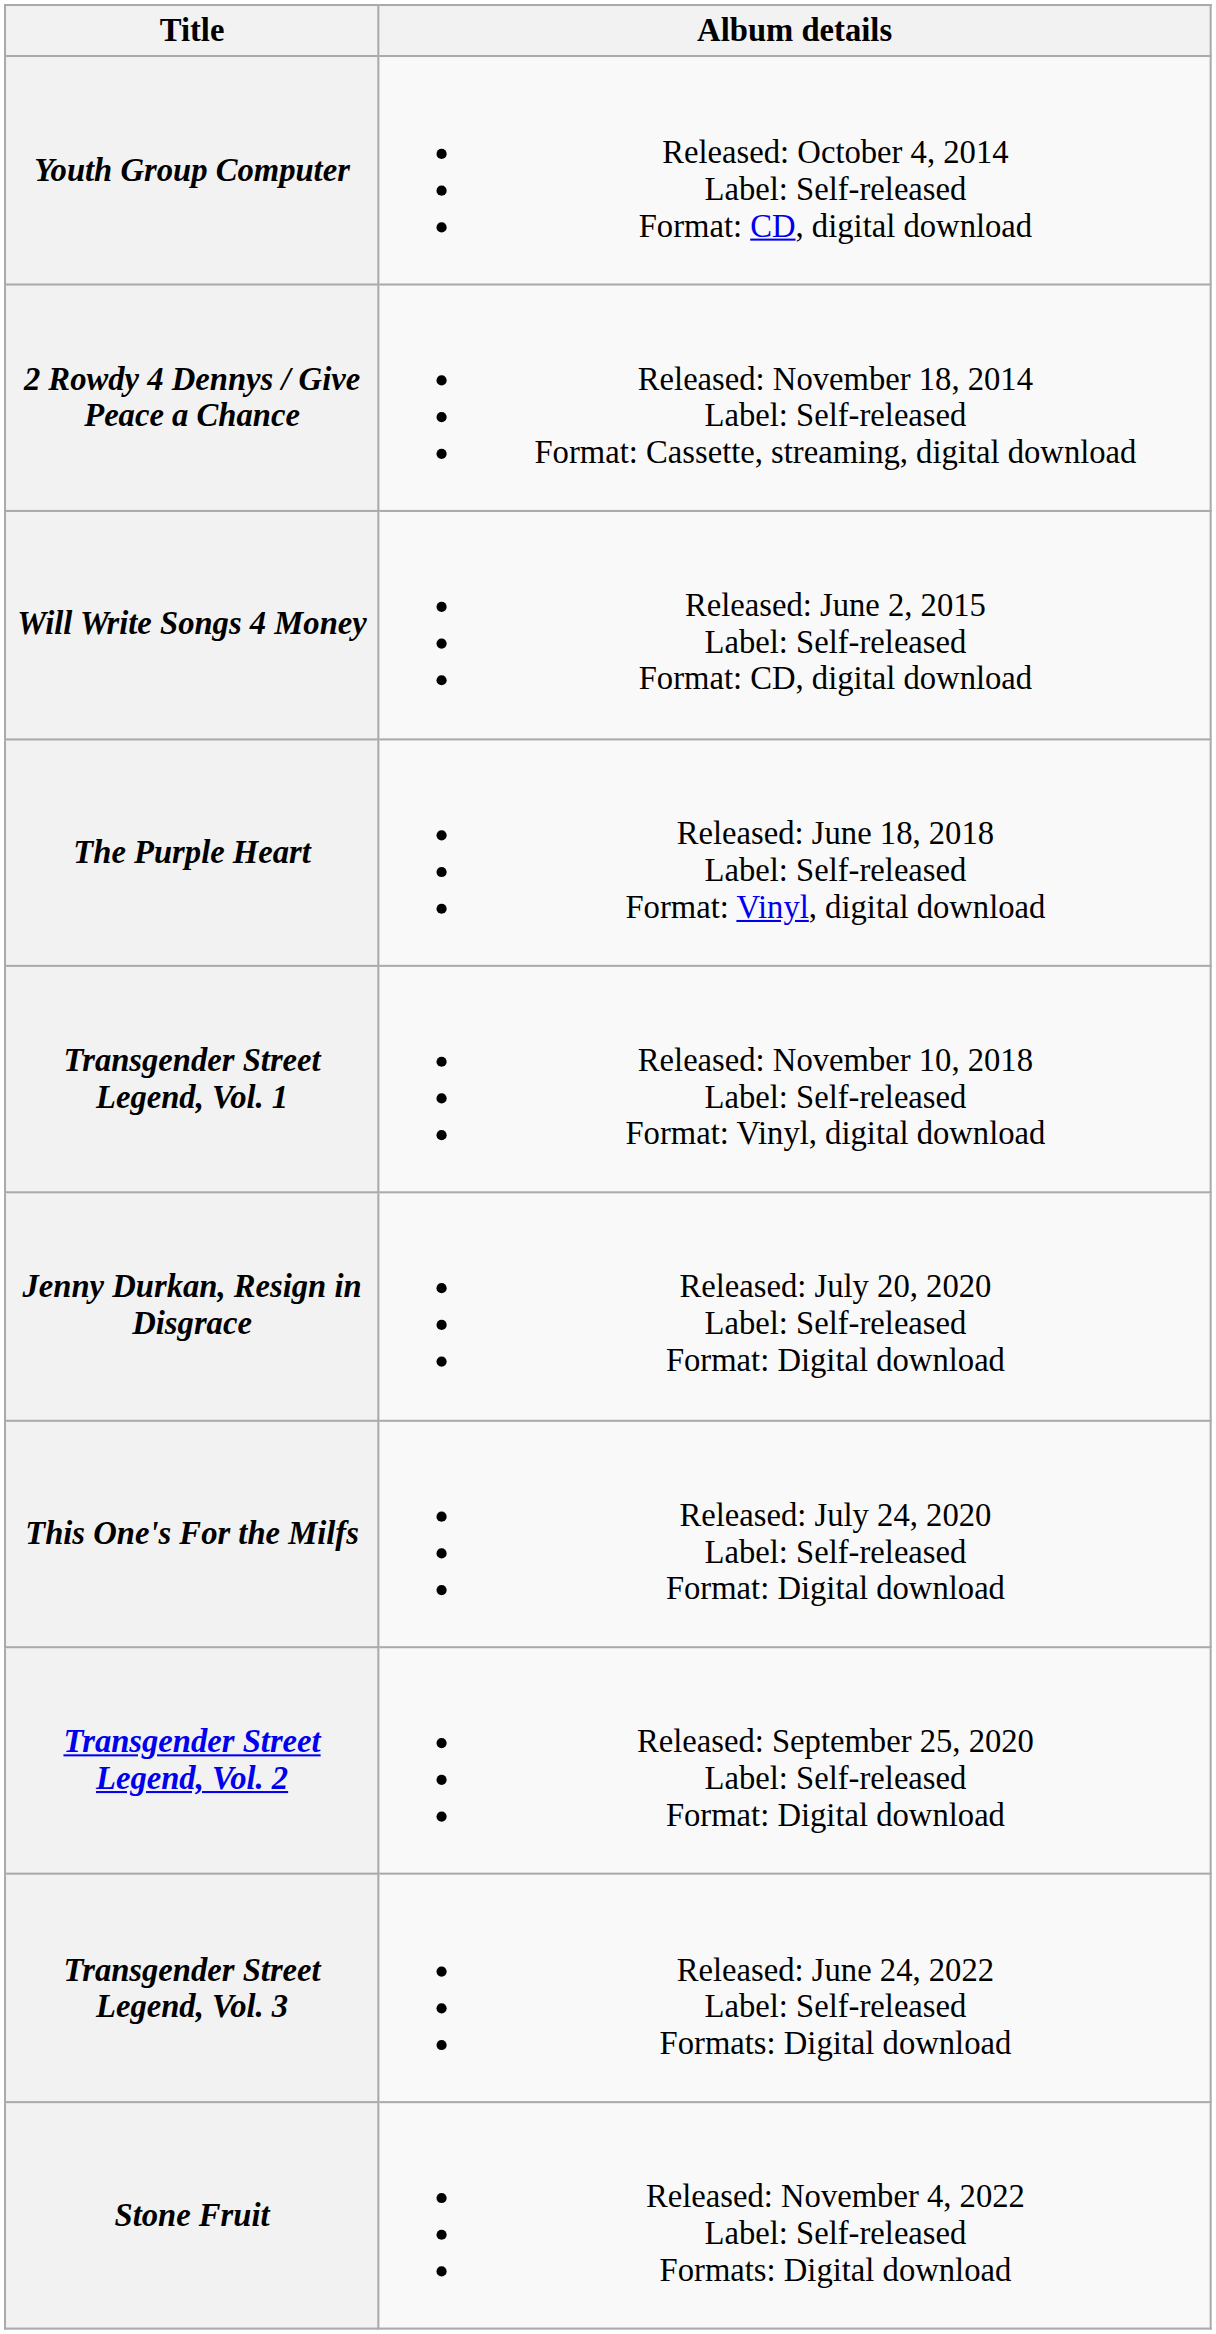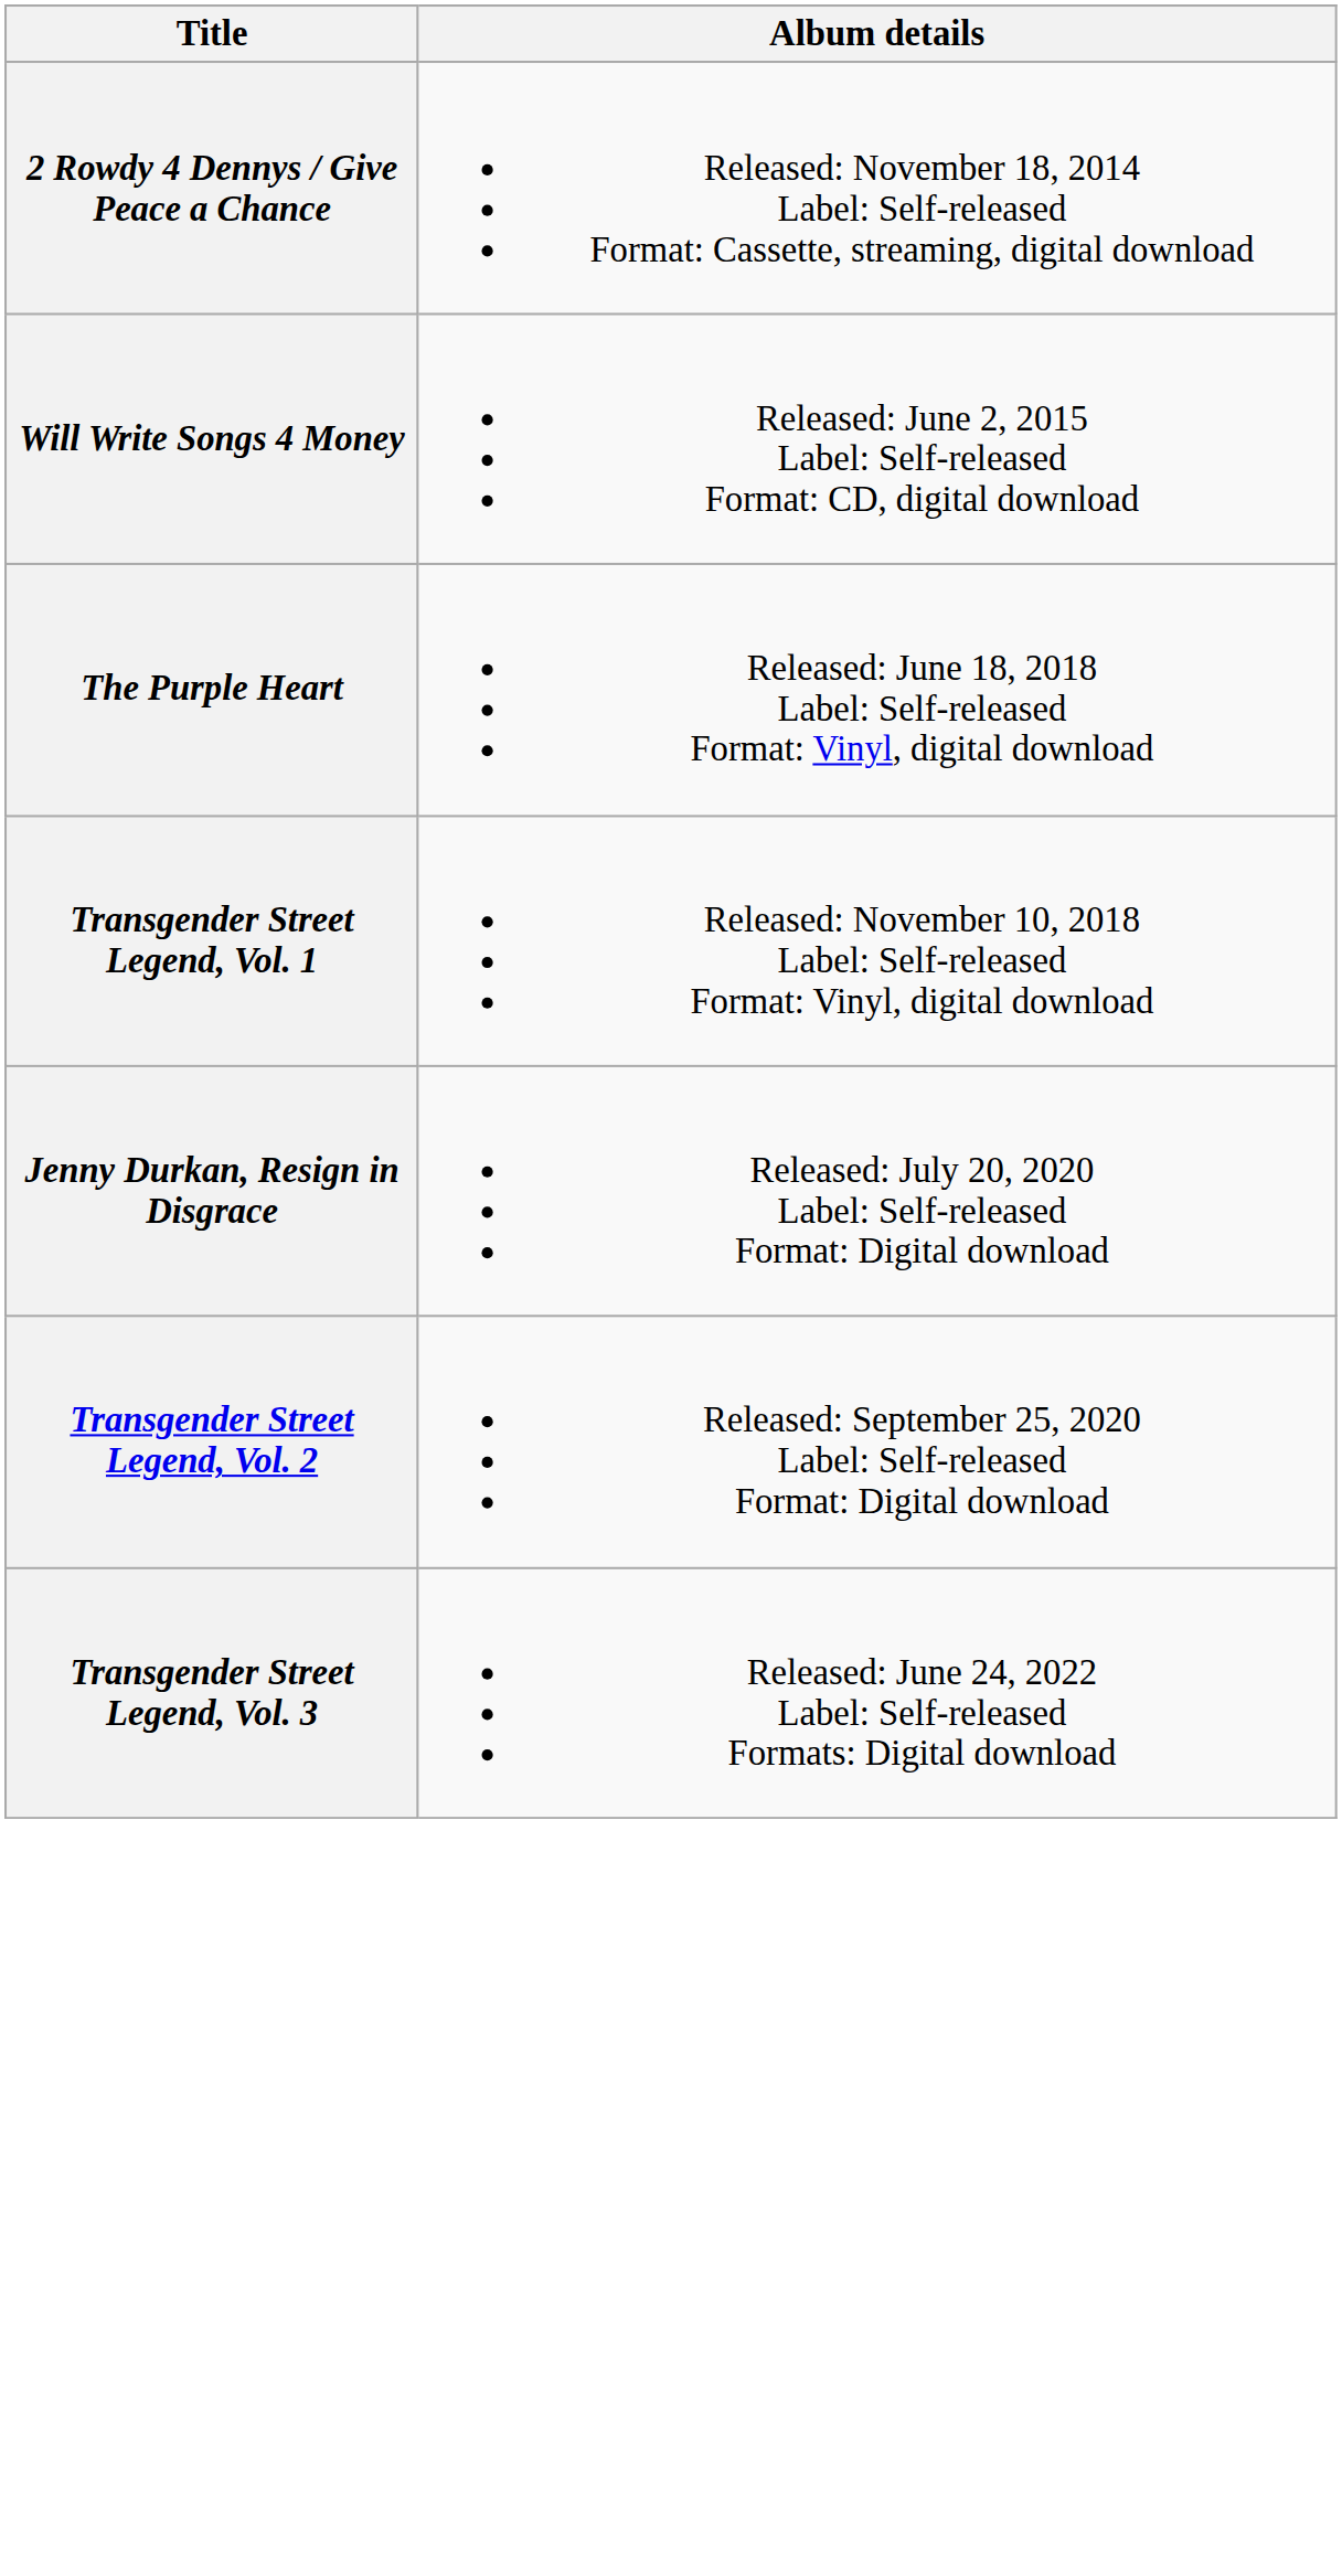 <table class="wikitable plainrowheaders" style="text-align:center;">
 <tr>
 <th scope="col" rowspan="1" style="width:11em;">Title</th>
 <th scope="col" rowspan="1" style="width:25em;">Album details</th>
-</tr>
-<tr>
-<th scope="row"><em>Youth Group Computer</em></th>
-<td><br><ul><li>Released: October 4, 2014</li><li>Label: Self-released</li><li>Format: <a href='#'>CD</a>, digital download</li></ul></td>
 </tr>
 <tr>
 <th scope="row"><em>2 Rowdy 4 Dennys / Give Peace a Chance</em></th>
 <td><br><ul><li>Released: November 18, 2014</li><li>Label: Self-released</li><li>Format: Cassette, streaming, digital download</li></ul></td>
 </tr>
 <tr>
 <th scope="row"><em>Will Write Songs 4 Money</em></th>
 <td><br><ul><li>Released: June 2, 2015</li><li>Label: Self-released</li><li>Format: CD, digital download</li></ul></td>
 </tr>
 <tr>
 <th scope="row"><em>The Purple Heart</em></th>
 <td><br><ul><li>Released: June 18, 2018</li><li>Label: Self-released</li><li>Format: <a href='#'>Vinyl</a>, digital download</li></ul></td>
 </tr>
 <tr>
 <th scope="row"><em>Transgender Street Legend, Vol. 1</em></th>
 <td><br><ul><li>Released: November 10, 2018</li><li>Label: Self-released</li><li>Format: Vinyl, digital download</li></ul></td>
 </tr>
 <tr>
 <th scope="row"><em>Jenny Durkan, Resign in Disgrace</em></th>
 <td><br><ul><li>Released: July 20, 2020</li><li>Label: Self-released</li><li>Format: Digital download</li></ul></td>
 </tr>
 <tr>
-<th scope="row"><em>This One's For the Milfs</em></th>
-<td><br><ul><li>Released: July 24, 2020</li><li>Label: Self-released</li><li>Format: Digital download</li></ul></td>
-</tr>
-<tr>
 <th scope="row"><em><a href='#'>Transgender Street Legend, Vol. 2</a></em></th>
 <td><br><ul><li>Released: September 25, 2020</li><li>Label: Self-released</li><li>Format: Digital download</li></ul></td>
 </tr>
 <tr>
 <th scope="row"><em>Transgender Street Legend, Vol. 3</em></th>
 <td><br><ul><li>Released: June 24, 2022</li><li>Label: Self-released</li><li>Formats: Digital download</li></ul></td>
 </tr>
-<tr>
-<th scope="row"><em>Stone Fruit</em> </th>
-<td><br><ul><li>Released: November 4, 2022</li><li>Label: Self-released</li><li>Formats: Digital download</li></ul></td>
-</tr>
 </table>
